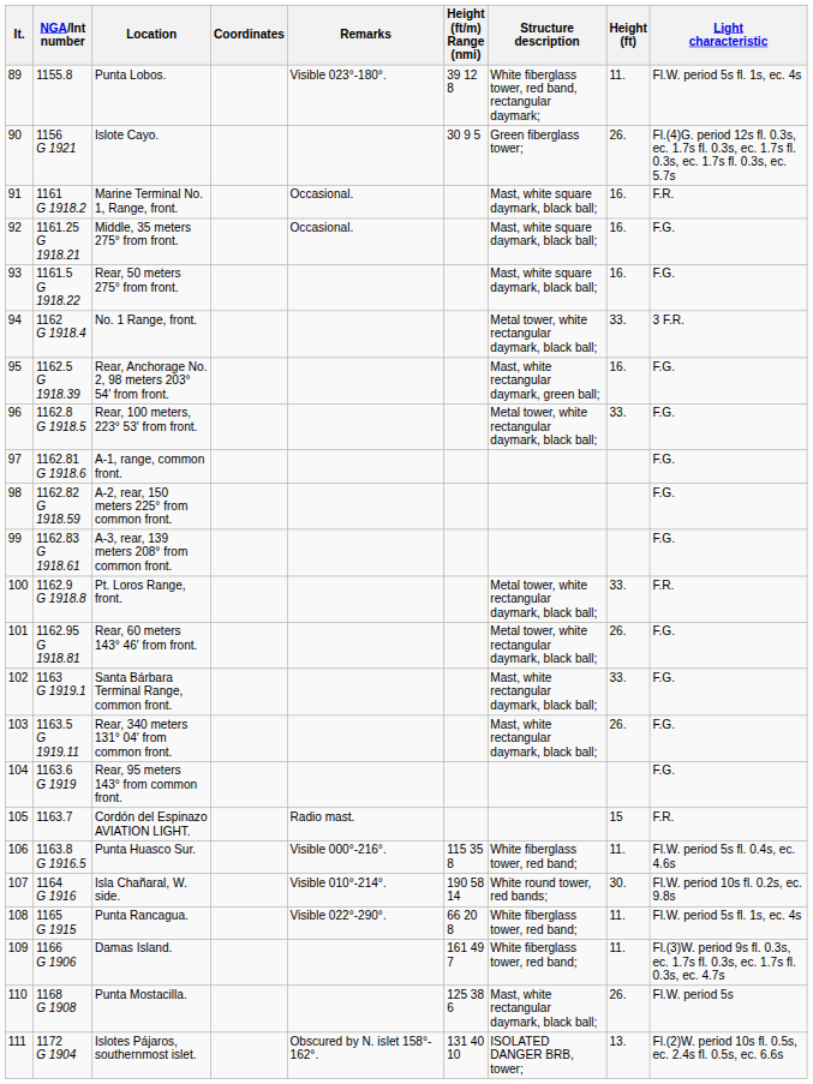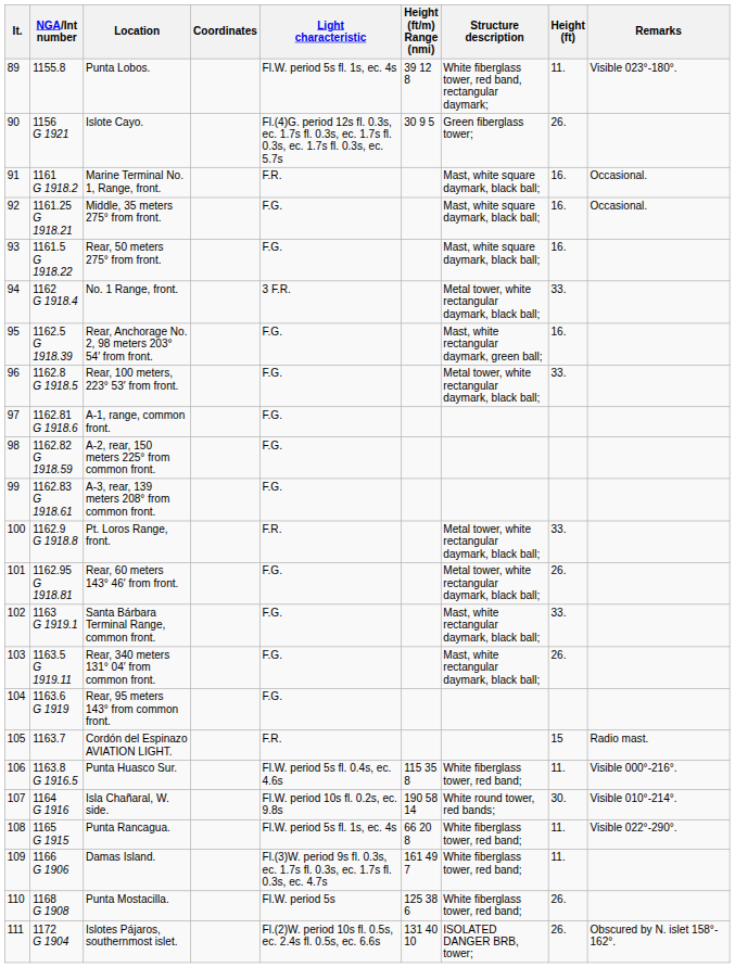 <table class="wikitable">
 <tr>
 <th width="30">It.</th>
 <th width="70"><a href='#'>NGA</a>/Int<br>number</th>
 <th width="150">Location</th>
 <th width="80">Coordinates</th>
-<th width="200">Remarks</th>
+<th width="200"><a href='#'>Light<br>characteristic</a></th>
 <th width="50">Height (ft/m)<br>Range (nmi)</th>
 <th width="150">Structure<br>description</th>
 <th width="30">Height (ft)</th>
-<th width="200"><a href='#'>Light<br>characteristic</a></th>
+<th width="200">Remarks</th>
 </tr>
 <tr valign="top">
 <td>89</td>
 <td>1155.8</td>
 <td>Punta Lobos.</td>
 <td></td>
-<td>Visible 023°-180°.</td>
+<td>Fl.W. period 5s fl. 1s, ec. 4s</td>
 <td>39 12 8</td>
 <td>White fiberglass tower, red band,  rectangular daymark;</td>
 <td>11.</td>
-<td>Fl.W. period 5s fl. 1s, ec. 4s</td>
+<td>Visible 023°-180°.</td>
 </tr>
 <tr valign="top">
 <td>90</td>
 <td>1156<br><em>G 1921</em></td>
 <td>Islote Cayo.</td>
 <td></td>
-<td></td>
+<td>Fl.(4)G. period 12s fl. 0.3s, ec. 1.7s fl. 0.3s, ec. 1.7s fl. 0.3s, ec. 1.7s fl. 0.3s, ec. 5.7s</td>
 <td>30 9 5</td>
 <td>Green fiberglass tower;</td>
 <td>26.</td>
-<td>Fl.(4)G. period 12s fl. 0.3s, ec. 1.7s fl. 0.3s, ec. 1.7s fl. 0.3s, ec. 1.7s fl. 0.3s, ec. 5.7s</td>
+<td></td>
 </tr>
 <tr valign="top">
 <td>91</td>
 <td>1161<br><em>G 1918.2</em></td>
 <td>Marine Terminal No. 1, Range,  front.</td>
 <td></td>
-<td>Occasional.</td>
+<td>F.R.</td>
 <td></td>
 <td>Mast, white square daymark,  black ball;</td>
 <td>16.</td>
-<td>F.R.</td>
+<td>Occasional.</td>
 </tr>
 <tr valign="top">
 <td>92</td>
 <td>1161.25<br><em>G 1918.21</em></td>
 <td>Middle, 35 meters 275° from  front.</td>
 <td></td>
-<td>Occasional.</td>
+<td>F.G.</td>
 <td></td>
 <td>Mast, white square daymark,  black ball;</td>
 <td>16.</td>
-<td>F.G.</td>
+<td>Occasional.</td>
 </tr>
 <tr valign="top">
 <td>93</td>
 <td>1161.5<br><em>G 1918.22</em></td>
 <td>Rear, 50 meters 275° from  front.</td>
 <td></td>
-<td></td>
+<td>F.G.</td>
 <td></td>
 <td>Mast, white square daymark,  black ball;</td>
 <td>16.</td>
-<td>F.G.</td>
+<td></td>
 </tr>
 <tr valign="top">
 <td>94</td>
 <td>1162<br><em>G 1918.4</em></td>
 <td>No. 1 Range, front.</td>
 <td></td>
-<td></td>
+<td>3 F.R.</td>
 <td></td>
 <td>Metal tower, white rectangular  daymark, black ball;</td>
 <td>33.</td>
-<td>3 F.R.</td>
+<td></td>
 </tr>
 <tr valign="top">
 <td>95</td>
 <td>1162.5<br><em>G 1918.39</em></td>
 <td>Rear, Anchorage No. 2, 98  meters 203° 54′ from front.</td>
 <td></td>
-<td></td>
+<td>F.G.</td>
 <td></td>
 <td>Mast, white rectangular  daymark, green ball;</td>
 <td>16.</td>
-<td>F.G.</td>
+<td></td>
 </tr>
 <tr valign="top">
 <td>96</td>
 <td>1162.8<br><em>G 1918.5</em></td>
 <td>Rear, 100 meters, 223° 53′ from front.</td>
 <td></td>
-<td></td>
+<td>F.G.</td>
 <td></td>
 <td>Metal tower, white rectangular  daymark, black ball;</td>
 <td>33.</td>
-<td>F.G.</td>
+<td></td>
 </tr>
 <tr valign="top">
 <td>97</td>
 <td>1162.81<br><em>G 1918.6</em></td>
 <td>A-1, range, common front.</td>
 <td></td>
+<td>F.G.</td>
 <td></td>
 <td></td>
 <td></td>
 <td></td>
-<td>F.G.</td>
 </tr>
 <tr valign="top">
 <td>98</td>
 <td>1162.82<br><em>G 1918.59</em></td>
 <td>A-2, rear, 150 meters 225° from common front.</td>
 <td></td>
+<td>F.G.</td>
 <td></td>
 <td></td>
 <td></td>
 <td></td>
-<td>F.G.</td>
 </tr>
 <tr valign="top">
 <td>99</td>
 <td>1162.83<br><em>G 1918.61</em></td>
 <td>A-3, rear, 139 meters 208° from common front.</td>
 <td></td>
+<td>F.G.</td>
 <td></td>
 <td></td>
 <td></td>
 <td></td>
-<td>F.G.</td>
 </tr>
 <tr valign="top">
 <td>100</td>
 <td>1162.9<br><em>G 1918.8</em></td>
 <td>Pt. Loros Range, front.</td>
 <td></td>
-<td></td>
+<td>F.R.</td>
 <td></td>
 <td>Metal tower, white rectangular  daymark, black ball;</td>
 <td>33.</td>
-<td>F.R.</td>
+<td></td>
 </tr>
 <tr valign="top">
 <td>101</td>
 <td>1162.95<br><em>G 1918.81</em></td>
 <td>Rear, 60 meters 143° 46′ from  front.</td>
 <td></td>
-<td></td>
+<td>F.G.</td>
 <td></td>
 <td>Metal tower, white rectangular  daymark, black ball;</td>
 <td>26.</td>
-<td>F.G.</td>
+<td></td>
 </tr>
 <tr valign="top">
 <td>102</td>
 <td>1163<br><em>G 1919.1</em></td>
 <td>Santa Bárbara Terminal Range,  common front.</td>
 <td></td>
-<td></td>
+<td>F.G.</td>
 <td></td>
 <td>Mast, white rectangular  daymark, black ball;</td>
 <td>33.</td>
-<td>F.G.</td>
+<td></td>
 </tr>
 <tr valign="top">
 <td>103</td>
 <td>1163.5<br><em>G 1919.11</em></td>
 <td>Rear, 340 meters 131° 04′ from common front.</td>
 <td></td>
-<td></td>
+<td>F.G.</td>
 <td></td>
 <td>Mast, white rectangular  daymark, black ball;</td>
 <td>26.</td>
-<td>F.G.</td>
+<td></td>
 </tr>
 <tr valign="top">
 <td>104</td>
 <td>1163.6<br><em>G 1919</em></td>
 <td>Rear, 95 meters 143° from  common front.</td>
 <td></td>
+<td>F.G.</td>
 <td></td>
 <td></td>
 <td></td>
 <td></td>
-<td>F.G.</td>
 </tr>
 <tr valign="top">
 <td>105</td>
 <td>1163.7</td>
 <td>Cordón del Espinazo AVIATION LIGHT.</td>
 <td></td>
-<td>Radio mast.</td>
+<td>F.R.</td>
 <td></td>
 <td></td>
 <td>15</td>
-<td>F.R.</td>
+<td>Radio mast.</td>
 </tr>
 <tr valign="top">
 <td>106</td>
 <td>1163.8<br><em>G 1916.5</em></td>
 <td>Punta Huasco Sur.</td>
 <td></td>
-<td>Visible 000°-216°.</td>
+<td>Fl.W. period 5s fl. 0.4s, ec. 4.6s</td>
 <td>115 35 8</td>
 <td>White fiberglass tower, red band;</td>
 <td>11.</td>
-<td>Fl.W. period 5s fl. 0.4s, ec. 4.6s</td>
+<td>Visible 000°-216°.</td>
 </tr>
 <tr valign="top">
 <td>107</td>
 <td>1164<br><em>G 1916</em></td>
 <td>Isla Chañaral, W. side.</td>
 <td></td>
-<td>Visible 010°-214°.</td>
+<td>Fl.W. period 10s fl. 0.2s, ec. 9.8s</td>
 <td>190 58 14</td>
 <td>White round tower, red bands;</td>
 <td>30.</td>
-<td>Fl.W. period 10s fl. 0.2s, ec. 9.8s</td>
+<td>Visible 010°-214°.</td>
 </tr>
 <tr valign="top">
 <td>108</td>
 <td>1165<br><em>G 1915</em></td>
 <td>Punta Rancagua.</td>
 <td></td>
-<td>Visible 022°-290°.</td>
+<td>Fl.W. period 5s fl. 1s, ec. 4s</td>
 <td>66 20 8</td>
 <td>White fiberglass tower, red band;</td>
 <td>11.</td>
-<td>Fl.W. period 5s fl. 1s, ec. 4s</td>
+<td>Visible 022°-290°.</td>
 </tr>
 <tr valign="top">
 <td>109</td>
 <td>1166<br><em>G 1906</em></td>
 <td>Damas Island.</td>
 <td></td>
-<td></td>
+<td>Fl.(3)W. period 9s fl. 0.3s, ec. 1.7s fl. 0.3s, ec. 1.7s fl. 0.3s, ec. 4.7s</td>
 <td>161 49 7</td>
 <td>White fiberglass tower, red band;</td>
 <td>11.</td>
-<td>Fl.(3)W. period 9s fl. 0.3s, ec. 1.7s fl. 0.3s, ec. 1.7s fl. 0.3s, ec. 4.7s</td>
+<td></td>
 </tr>
 <tr valign="top">
 <td>110</td>
 <td>1168<br><em>G 1908</em></td>
 <td>Punta Mostacilla.</td>
 <td></td>
+<td>Fl.W. period 5s</td>
+<td>125 38 6</td>
+<td>White fiberglass tower, red band;</td>
+<td>26.</td>
 <td></td>
-<td>125 38 6</td>
-<td>Mast, white rectangular  daymark, black ball;</td>
-<td>26.</td>
-<td>Fl.W. period 5s</td>
 </tr>
 <tr valign="top">
 <td>111</td>
 <td>1172<br><em>G 1904</em></td>
 <td>Islotes Pájaros, southernmost  islet.</td>
 <td></td>
-<td>Obscured by N. islet 158°-  162°.</td>
+<td>Fl.(2)W. period 10s fl. 0.5s, ec. 2.4s fl. 0.5s, ec. 6.6s</td>
 <td>131 40 10</td>
 <td>ISOLATED DANGER BRB, tower;</td>
-<td>13.</td>
-<td>Fl.(2)W. period 10s fl. 0.5s, ec. 2.4s fl. 0.5s, ec. 6.6s</td>
+<td>26.</td>
+<td>Obscured by N. islet 158°-  162°.</td>
 </tr>
 </table>
